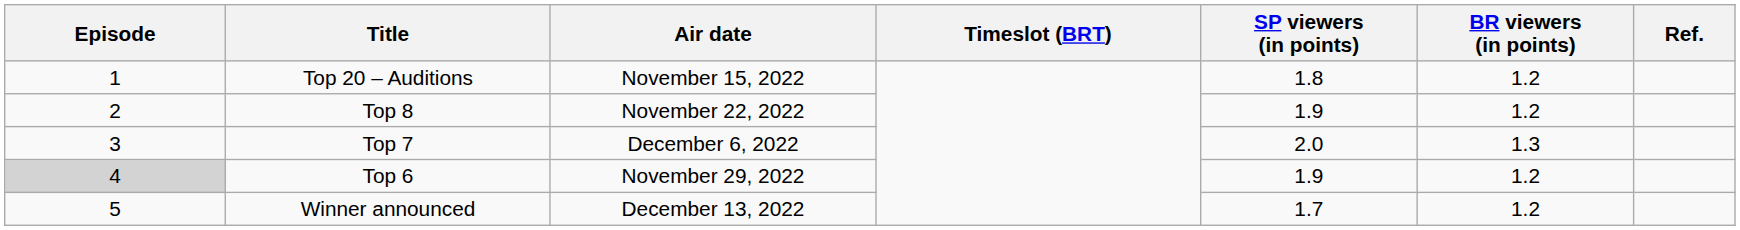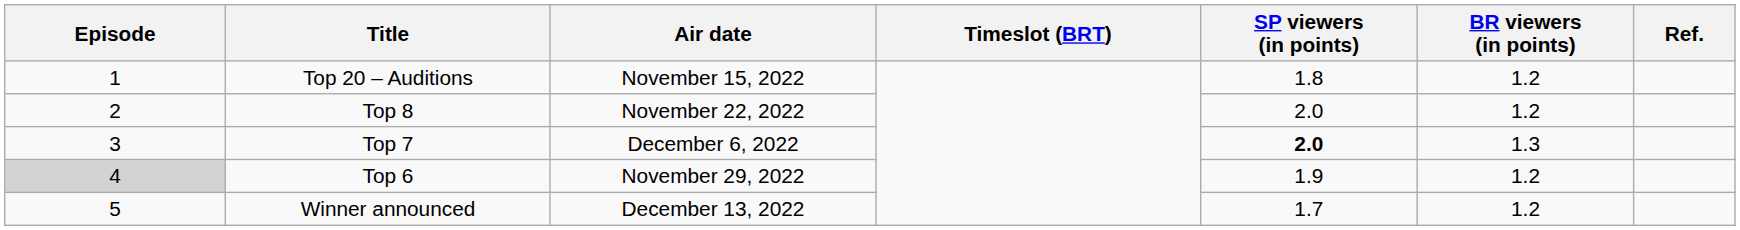 <table class="wikitable sortable" style="text-align:center; font-size:95%; width:100%">
 <tr>
 <th width="05.0%">Episode</th>
 <th width="07.5%">Title</th>
 <th width="07.5%">Air date</th>
 <th width="07.5%">Timeslot (<a href='#'>BRT</a>)</th>
 <th width="05.0%"><a href='#'>SP</a> viewers<br>(in points)</th>
 <th width="05.0%"><a href='#'>BR</a> viewers<br>(in points)</th>
 <th width="02.0%">Ref.</th>
 </tr>
 <tr>
 <td>1</td>
 <td>Top 20 – Auditions</td>
 <td>November 15, 2022</td>
 <td rowspan="5"></td>
 <td>1.8</td>
 <td>1.2</td>
 <td></td>
 </tr>
 <tr>
 <td>2</td>
 <td>Top 8</td>
 <td>November 22, 2022</td>
-<td>1.9</td>
+<td>2.0</td>
 <td>1.2</td>
 <td></td>
 </tr>
 <tr>
 <td>3</td>
 <td>Top 7</td>
 <td>December 6, 2022</td>
-<td>2.0</td>
+<td><strong>2.0</strong></td>
 <td>1.3</td>
 <td></td>
 </tr>
 <tr>
 <td style="background: lightgrey;">4</td>
 <td>Top 6</td>
 <td>November 29, 2022</td>
 <td>1.9</td>
 <td>1.2</td>
 <td></td>
 </tr>
 <tr>
 <td>5</td>
 <td>Winner announced</td>
 <td>December 13, 2022</td>
 <td>1.7</td>
 <td>1.2</td>
 <td></td>
 </tr>
 </table>
